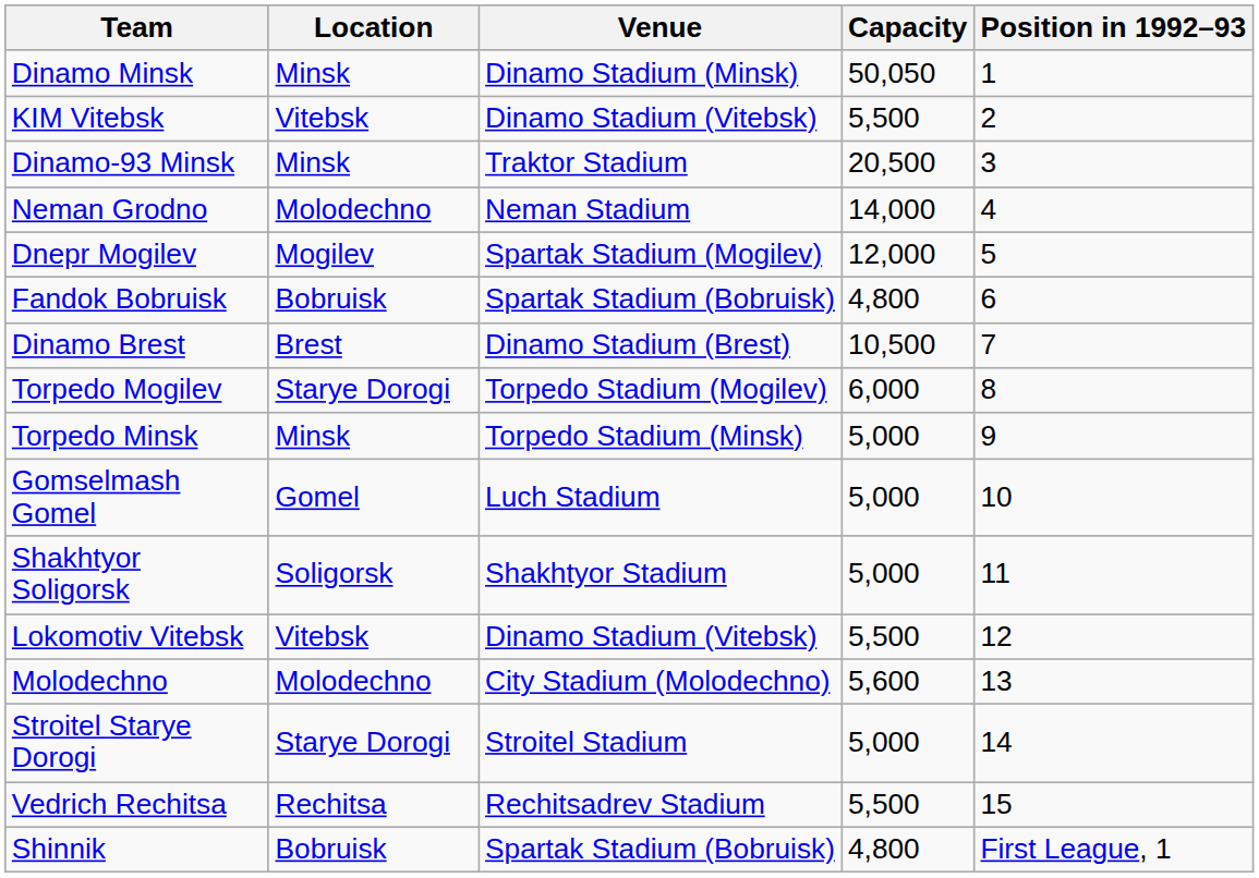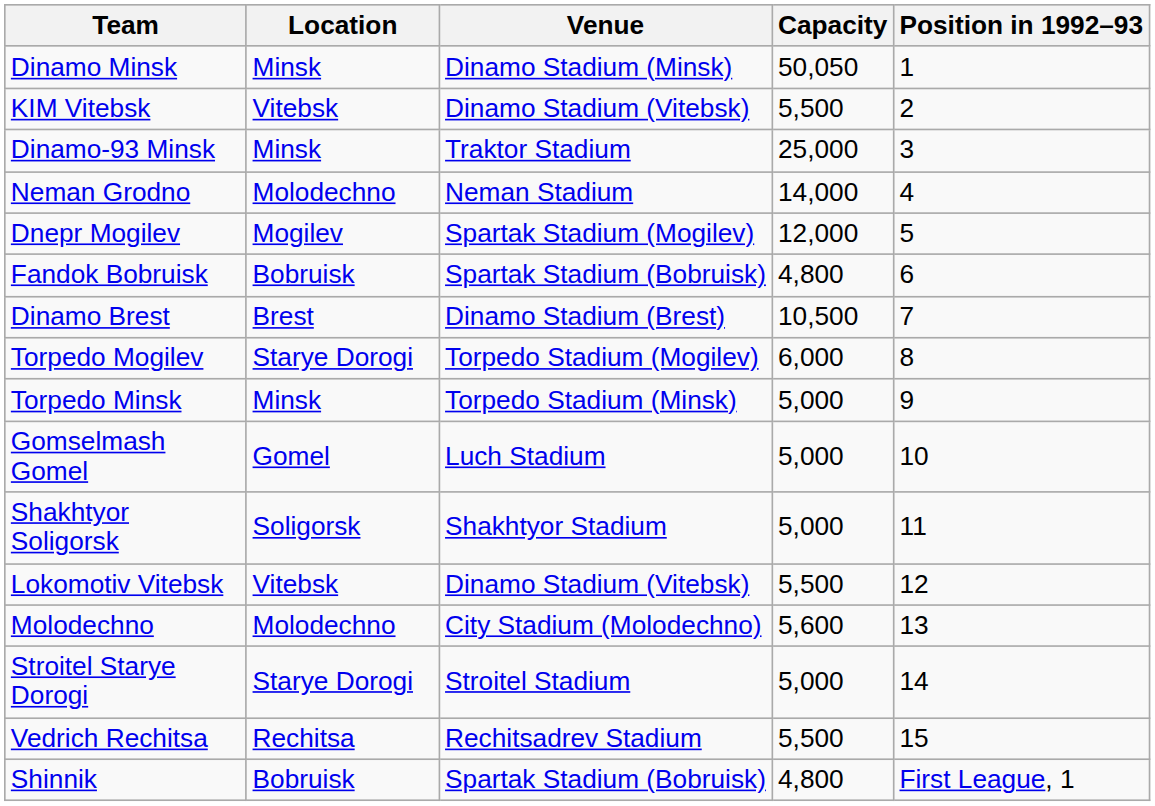 <table class="wikitable sortable" style="text-align:left">
 <tr>
 <th>Team</th>
 <th>Location</th>
 <th>Venue</th>
 <th>Capacity</th>
 <th>Position in 1992–93</th>
 </tr>
 <tr>
 <td width=140><a href='#'>Dinamo Minsk</a></td>
 <td width=110><a href='#'>Minsk</a></td>
 <td><a href='#'>Dinamo Stadium (Minsk)</a></td>
 <td>50,050</td>
 <td>1</td>
 </tr>
 <tr>
 <td><a href='#'>KIM Vitebsk</a></td>
 <td><a href='#'>Vitebsk</a></td>
 <td><a href='#'>Dinamo Stadium (Vitebsk)</a></td>
 <td>5,500</td>
 <td>2</td>
 </tr>
 <tr>
 <td><a href='#'>Dinamo-93 Minsk</a></td>
 <td><a href='#'>Minsk</a></td>
 <td><a href='#'>Traktor Stadium</a></td>
-<td>20,500</td>
+<td>25,000</td>
 <td>3</td>
 </tr>
 <tr>
 <td><a href='#'>Neman Grodno</a></td>
 <td><a href='#'>Molodechno</a></td>
 <td><a href='#'>Neman Stadium</a></td>
 <td>14,000</td>
 <td>4</td>
 </tr>
 <tr>
 <td><a href='#'>Dnepr Mogilev</a></td>
 <td><a href='#'>Mogilev</a></td>
 <td><a href='#'>Spartak Stadium (Mogilev)</a></td>
 <td>12,000</td>
 <td>5</td>
 </tr>
 <tr>
 <td><a href='#'>Fandok Bobruisk</a></td>
 <td><a href='#'>Bobruisk</a></td>
 <td><a href='#'>Spartak Stadium (Bobruisk)</a></td>
 <td>4,800</td>
 <td>6</td>
 </tr>
 <tr>
 <td><a href='#'>Dinamo Brest</a></td>
 <td><a href='#'>Brest</a></td>
 <td><a href='#'>Dinamo Stadium (Brest)</a></td>
 <td>10,500</td>
 <td>7</td>
 </tr>
 <tr>
 <td><a href='#'>Torpedo Mogilev</a></td>
 <td><a href='#'>Starye Dorogi</a></td>
 <td><a href='#'>Torpedo Stadium (Mogilev)</a></td>
 <td>6,000</td>
 <td>8</td>
 </tr>
 <tr>
 <td><a href='#'>Torpedo Minsk</a></td>
 <td><a href='#'>Minsk</a></td>
 <td><a href='#'>Torpedo Stadium (Minsk)</a></td>
 <td>5,000</td>
 <td>9</td>
 </tr>
 <tr>
 <td><a href='#'>Gomselmash Gomel</a></td>
 <td><a href='#'>Gomel</a></td>
 <td><a href='#'>Luch Stadium</a></td>
 <td>5,000</td>
 <td>10</td>
 </tr>
 <tr>
 <td><a href='#'>Shakhtyor Soligorsk</a></td>
 <td><a href='#'>Soligorsk</a></td>
 <td><a href='#'>Shakhtyor Stadium</a></td>
 <td>5,000</td>
 <td>11</td>
 </tr>
 <tr>
 <td><a href='#'>Lokomotiv Vitebsk</a></td>
 <td><a href='#'>Vitebsk</a></td>
 <td><a href='#'>Dinamo Stadium (Vitebsk)</a></td>
 <td>5,500</td>
 <td>12</td>
 </tr>
 <tr>
 <td><a href='#'>Molodechno</a></td>
 <td><a href='#'>Molodechno</a></td>
 <td><a href='#'>City Stadium (Molodechno)</a></td>
 <td>5,600</td>
 <td>13</td>
 </tr>
 <tr>
 <td><a href='#'>Stroitel Starye Dorogi</a></td>
 <td><a href='#'>Starye Dorogi</a></td>
 <td><a href='#'>Stroitel Stadium</a></td>
 <td>5,000</td>
 <td>14</td>
 </tr>
 <tr>
 <td><a href='#'>Vedrich Rechitsa</a></td>
 <td><a href='#'>Rechitsa</a></td>
 <td><a href='#'>Rechitsadrev Stadium</a></td>
 <td>5,500</td>
 <td>15</td>
 </tr>
 <tr>
 <td><a href='#'>Shinnik</a></td>
 <td><a href='#'>Bobruisk</a></td>
 <td><a href='#'>Spartak Stadium (Bobruisk)</a></td>
 <td>4,800</td>
 <td><a href='#'>First League</a>, 1</td>
 </tr>
 </table>
